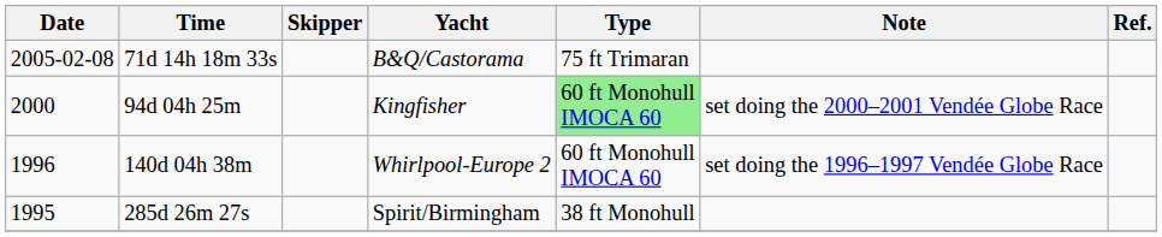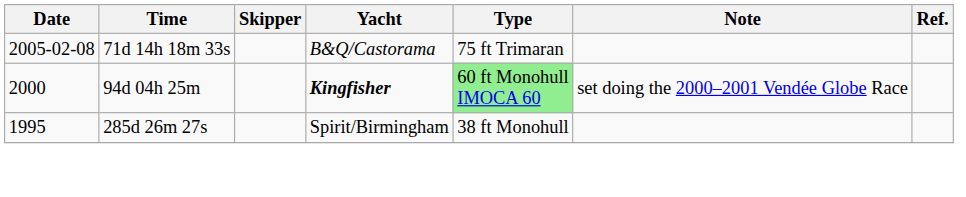 <table class="wikitable sortable">
 <tr>
 <th>Date</th>
 <th>Time</th>
 <th>Skipper</th>
 <th>Yacht</th>
 <th>Type</th>
 <th>Note</th>
 <th>Ref.</th>
 </tr>
 <tr>
 <td>2005-02-08</td>
 <td>71d 14h 18m 33s</td>
 <td></td>
 <td><em>B&Q/Castorama</em></td>
 <td>75 ft Trimaran</td>
 <td></td>
 <td></td>
 </tr>
 <tr>
 <td>2000</td>
 <td>94d 04h 25m</td>
 <td></td>
-<td><em>Kingfisher</em></td>
+<td><strong><em>Kingfisher</em></strong></td>
 <td style="background: lightgreen;">60 ft Monohull<br><a href='#'>IMOCA 60</a></td>
 <td>set doing the <a href='#'>2000–2001 Vendée Globe</a> Race</td>
-<td></td>
-</tr>
-<tr>
-<td>1996</td>
-<td>140d 04h 38m</td>
-<td></td>
-<td><em>Whirlpool-Europe 2</em></td>
-<td>60 ft Monohull<br><a href='#'>IMOCA 60</a></td>
-<td>set doing the <a href='#'>1996–1997 Vendée Globe</a> Race</td>
 <td></td>
 </tr>
 <tr>
 <td>1995</td>
 <td>285d 26m 27s</td>
 <td></td>
 <td>Spirit/Birmingham</td>
 <td>38 ft Monohull</td>
 <td></td>
 <td></td>
 </tr>
 <tr>
 </tr>
 </table>
